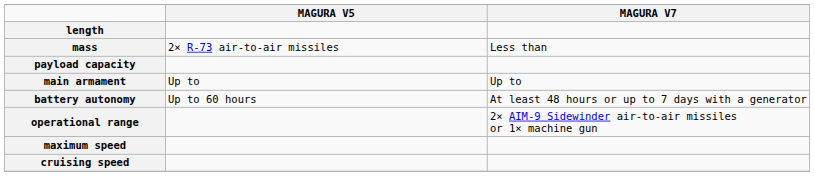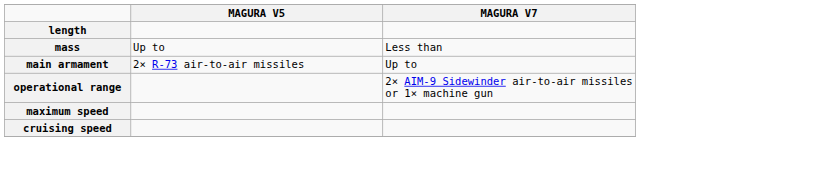 <table class="wikitable">
 <tr>
 </tr>
 <tr>
 <td width=100px></td>
 <th width=40%>MAGURA V5</th>
 <th width=40%>MAGURA V7</th>
 </tr>
 <tr>
 <th align=right>length</th>
 <td></td>
 <td></td>
 </tr>
 <tr>
 <th align=right>mass</th>
-<td>2× <a href='#'>R-73</a> air-to-air missiles</td>
+<td>Up to </td>
 <td>Less than </td>
 </tr>
 <tr>
-<th align=right>payload capacity</th>
-<td></td>
-<td></td>
-</tr>
-<tr>
 <th align=right>main armament</th>
+<td>2× <a href='#'>R-73</a> air-to-air missiles</td>
 <td>Up to </td>
-<td>Up to </td>
-</tr>
-<tr>
-<th align=right>battery autonomy</th>
-<td>Up to 60 hours</td>
-<td>At least 48 hours or up to 7 days with a generator</td>
 </tr>
 <tr>
 <th align=right>operational range</th>
 <td></td>
 <td>2× <a href='#'>AIM-9 Sidewinder</a> air-to-air missiles <br>or 1× machine gun</td>
 </tr>
 <tr>
 <th align=right>maximum speed</th>
 <td></td>
 <td></td>
 </tr>
 <tr>
 <th align=right>cruising speed</th>
 <td></td>
 <td></td>
 </tr>
 <tr>
 </tr>
 </table>
